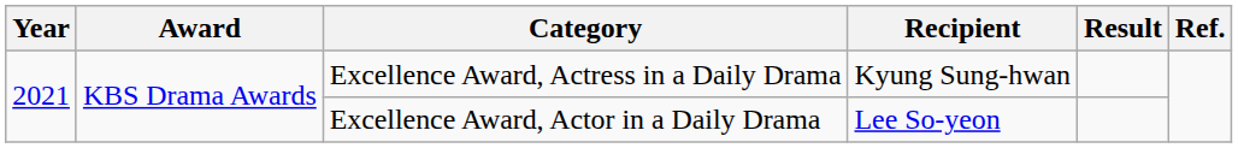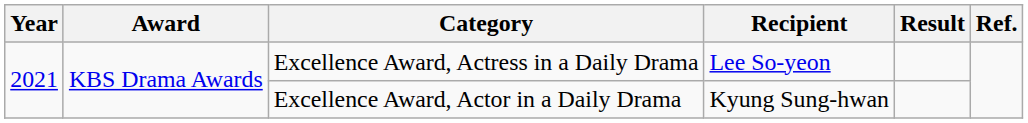 <table class="wikitable">
 <tr>
 <th>Year</th>
 <th>Award</th>
 <th>Category</th>
 <th>Recipient</th>
 <th>Result</th>
 <th>Ref.</th>
 </tr>
 <tr>
 <td rowspan="2"><a href='#'>2021</a></td>
 <td rowspan="2"><a href='#'>KBS Drama Awards</a></td>
 <td>Excellence Award, Actress in a Daily Drama</td>
-<td>Kyung Sung-hwan</td>
+<td><a href='#'>Lee So-yeon</a></td>
 <td></td>
 <td rowspan="2"></td>
 </tr>
 <tr>
 <td>Excellence Award, Actor in a Daily Drama</td>
-<td><a href='#'>Lee So-yeon</a></td>
+<td>Kyung Sung-hwan</td>
 <td></td>
 </tr>
 </table>
